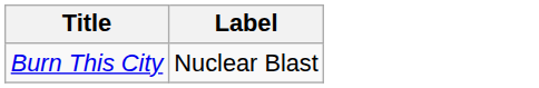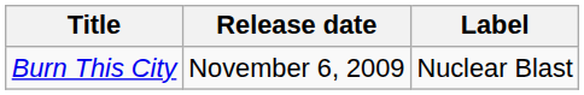 <table class="wikitable" border="1">
 <tr>
 <th>Title</th>
+<th>Release date</th>
 <th>Label</th>
 </tr>
 <tr>
 <td><em><a href='#'>Burn This City</a></em></td>
+<td>November 6, 2009</td>
 <td>Nuclear Blast</td>
 </tr>
 </table>
